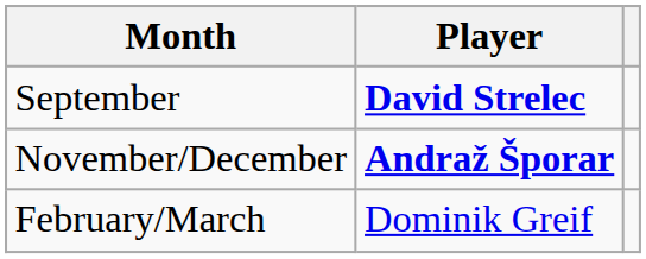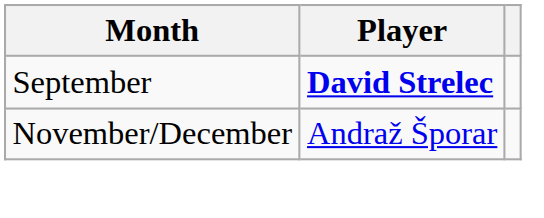 <table class="wikitable" style="text-align:left">
 <tr>
 <th>Month</th>
 <th>Player</th>
 <th></th>
 </tr>
 <tr>
 <td>September</td>
 <td><strong> <a href='#'>David Strelec</a></strong></td>
 <td></td>
 </tr>
 <tr>
 <td>November/December</td>
-<td><strong> <a href='#'>Andraž Šporar</a></strong></td>
-<td></td>
-</tr>
-<tr>
-<td>February/March</td>
-<td> <a href='#'>Dominik Greif</a></td>
+<td> <a href='#'>Andraž Šporar</a></td>
 <td></td>
 </tr>
 </table>
